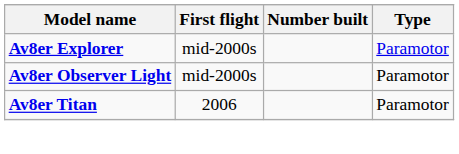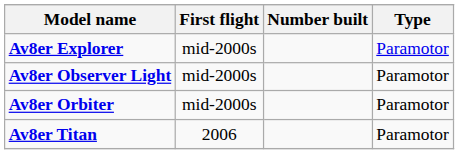 <table class="wikitable" align=center style="font-size:90%;">
 <tr>
 </tr>
 <tr style="background:#efefef;">
 <th>Model name</th>
 <th>First flight</th>
 <th>Number built</th>
 <th>Type</th>
 </tr>
 <tr>
 <td align=left><strong><a href='#'>Av8er Explorer</a></strong></td>
 <td align=center>mid-2000s</td>
 <td align=center></td>
 <td align=left><a href='#'>Paramotor</a></td>
 </tr>
 <tr>
 <td align=left><strong><a href='#'>Av8er Observer Light</a></strong></td>
 <td align=center>mid-2000s</td>
 <td align=center></td>
 <td align=left>Paramotor</td>
 </tr>
 <tr>
+<td align=left><strong><a href='#'>Av8er Orbiter</a></strong></td>
+<td align=center>mid-2000s</td>
+<td align=center></td>
+<td align=left>Paramotor</td>
+</tr>
+<tr>
 <td align=left><strong><a href='#'>Av8er Titan</a></strong></td>
 <td align=center>2006</td>
 <td align=center></td>
 <td align=left>Paramotor</td>
 </tr>
 <tr>
 </tr>
 </table>
